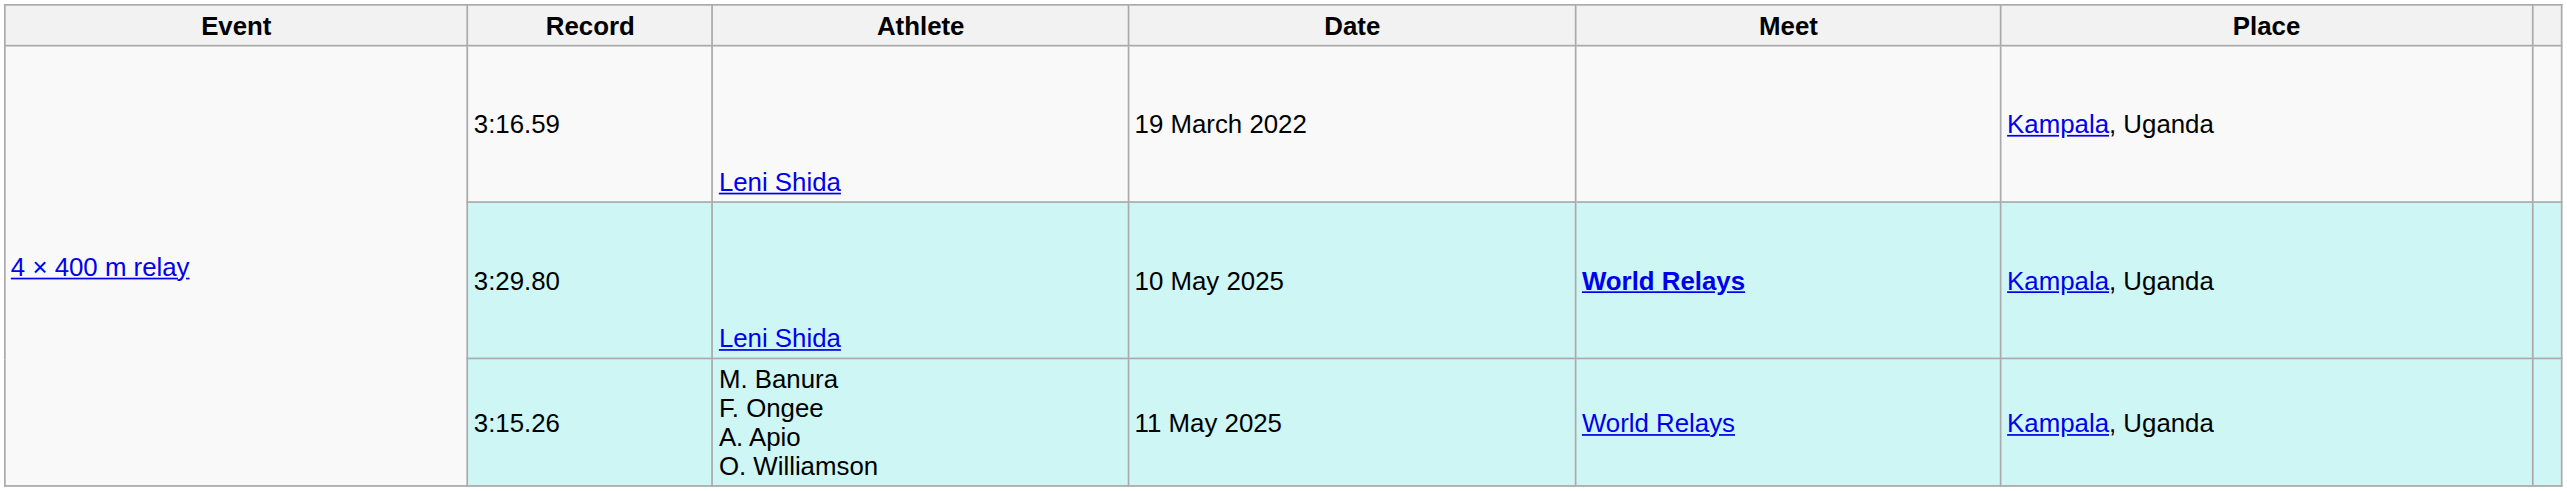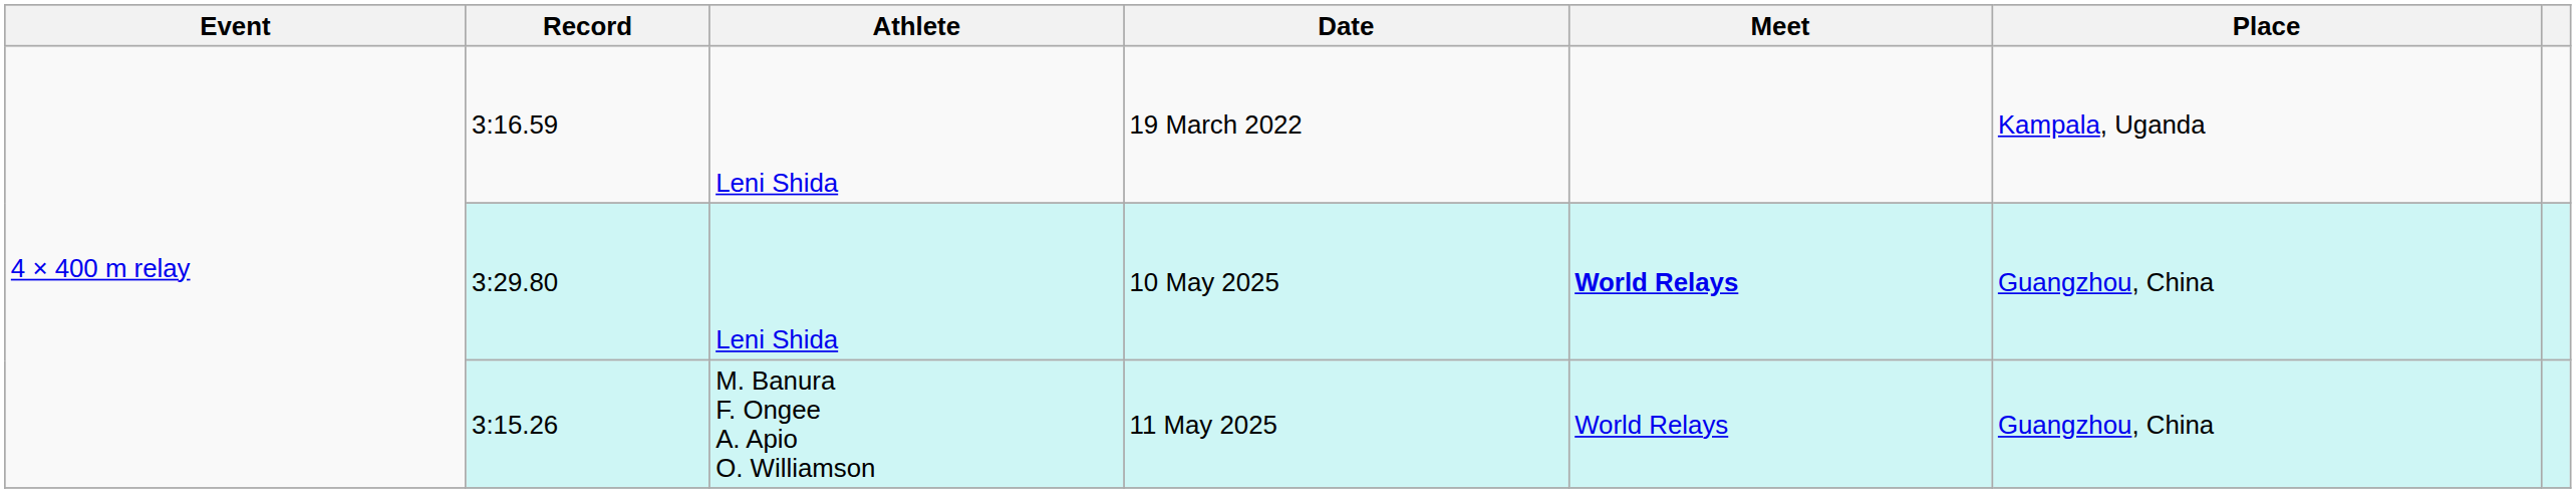 <table class="wikitable" style="font-size: 95%; width: 95%;">
 <tr>
 <th>Event</th>
 <th>Record</th>
 <th>Athlete</th>
 <th>Date</th>
 <th>Meet</th>
 <th>Place</th>
 <th></th>
 </tr>
 <tr>
 <td rowspan=3><a href='#'>4 × 400 m relay</a></td>
 <td>3:16.59</td>
 <td><br><br><br><br><a href='#'>Leni Shida</a></td>
 <td>19 March 2022</td>
 <td></td>
 <td><a href='#'>Kampala</a>, Uganda</td>
 <td></td>
 </tr>
 <tr style="background:#CEF6F5;">
 <td>3:29.80 </td>
 <td><br><br><br><br><a href='#'>Leni Shida</a></td>
 <td>10 May 2025</td>
 <td><strong><a href='#'>World Relays</a></strong></td>
-<td><a href='#'>Kampala</a>, Uganda</td>
+<td><a href='#'>Guangzhou</a>, China</td>
 <td></td>
 </tr>
 <tr style="background:#CEF6F5;">
 <td>3:15.26</td>
 <td>M. Banura<br>F. Ongee<br>A. Apio<br>O. Williamson</td>
 <td>11 May 2025</td>
 <td><a href='#'>World Relays</a></td>
-<td><a href='#'>Kampala</a>, Uganda</td>
+<td><a href='#'>Guangzhou</a>, China</td>
 <td></td>
 </tr>
 </table>
